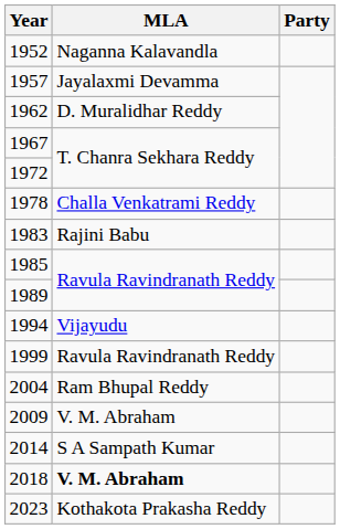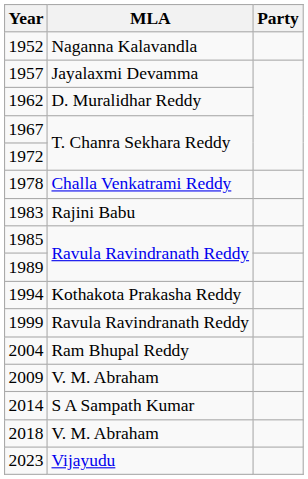 <table class="wikitable sortable">
 <tr>
 <th>Year</th>
 <th>MLA</th>
 <th colspan="2">Party</th>
 </tr>
 <tr>
 <td>1952</td>
 <td>Naganna Kalavandla</td>
 <td></td>
 </tr>
 <tr>
 <td>1957</td>
 <td>Jayalaxmi Devamma</td>
 </tr>
 <tr>
 <td>1962</td>
 <td>D. Muralidhar Reddy</td>
 </tr>
 <tr>
 <td>1967</td>
 <td rowspan=2>T. Chanra Sekhara Reddy</td>
 </tr>
 <tr>
 <td>1972</td>
 </tr>
 <tr>
 <td>1978</td>
 <td><a href='#'>Challa Venkatrami Reddy</a></td>
 <td></td>
 </tr>
 <tr>
 <td>1983</td>
 <td>Rajini Babu</td>
 <td></td>
 </tr>
 <tr>
 <td>1985</td>
 <td rowspan=2><a href='#'>Ravula Ravindranath Reddy</a></td>
 <td></td>
 </tr>
 <tr>
 <td>1989</td>
 </tr>
 <tr>
 <td>1994</td>
-<td><a href='#'>Vijayudu</a></td>
+<td>Kothakota Prakasha Reddy</td>
 <td></td>
 </tr>
 <tr>
 <td>1999</td>
 <td>Ravula Ravindranath Reddy</td>
 <td></td>
 </tr>
 <tr>
 <td>2004</td>
 <td>Ram Bhupal Reddy</td>
 <td></td>
 </tr>
 <tr>
 <td>2009</td>
 <td>V. M. Abraham</td>
 <td></td>
 </tr>
 <tr>
 <td>2014</td>
 <td>S A Sampath Kumar</td>
 </tr>
 <tr>
 <td>2018</td>
-<td><strong>V. M. Abraham</strong></td>
+<td>V. M. Abraham</td>
 <td></td>
 </tr>
 <tr>
 <td>2023</td>
-<td>Kothakota Prakasha Reddy</td>
+<td><a href='#'>Vijayudu</a></td>
 <td></td>
 </tr>
 </table>
